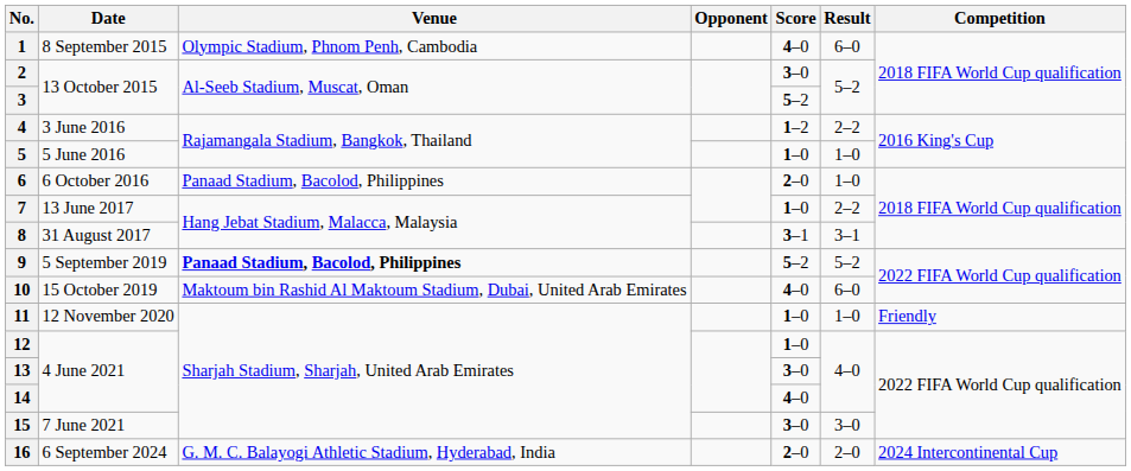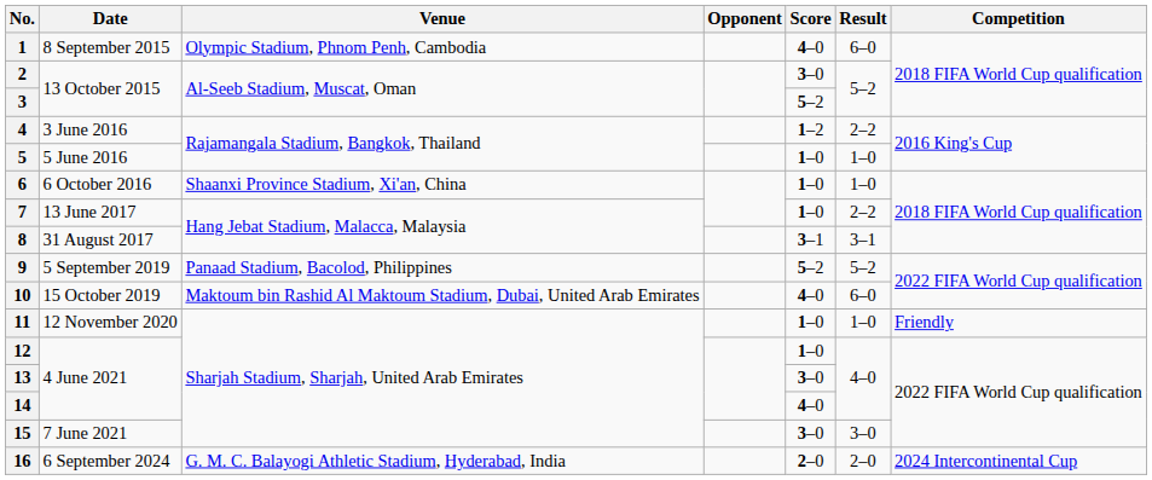 <table class="wikitable sortable plainrowheaders">
 <tr>
 <th scope=col>No.</th>
 <th scope=col data-sort-type=date>Date</th>
 <th scope=col>Venue</th>
 <th scope=col>Opponent</th>
 <th scope=col>Score</th>
 <th scope=col>Result</th>
 <th scope=col>Competition</th>
 </tr>
 <tr>
 <th scope=row>1</th>
 <td>8 September 2015</td>
 <td><a href='#'>Olympic Stadium</a>, <a href='#'>Phnom Penh</a>, Cambodia</td>
 <td></td>
 <td align=center><strong>4</strong>–0</td>
 <td align=center>6–0</td>
 <td rowspan=3><a href='#'>2018 FIFA World Cup qualification</a></td>
 </tr>
 <tr>
 <th scope=row>2</th>
 <td rowspan=2>13 October 2015</td>
 <td rowspan=2><a href='#'>Al-Seeb Stadium</a>, <a href='#'>Muscat</a>, Oman</td>
 <td rowspan=2></td>
 <td align=center><strong>3</strong>–0</td>
 <td rowspan=2 align=center>5–2</td>
 </tr>
 <tr>
 <th scope=row>3</th>
 <td align=center><strong>5</strong>–2</td>
 </tr>
 <tr>
 <th scope=row>4</th>
 <td>3 June 2016</td>
 <td rowspan=2><a href='#'>Rajamangala Stadium</a>, <a href='#'>Bangkok</a>, Thailand</td>
 <td></td>
 <td align=center><strong>1</strong>–2</td>
 <td align=center>2–2 </td>
 <td rowspan=2><a href='#'>2016 King's Cup</a></td>
 </tr>
 <tr>
 <th scope=row>5</th>
 <td>5 June 2016</td>
 <td></td>
 <td align=center><strong>1</strong>–0</td>
 <td align=center>1–0</td>
 </tr>
 <tr>
 <th scope=row>6</th>
 <td>6 October 2016</td>
-<td><a href='#'>Panaad Stadium</a>, <a href='#'>Bacolod</a>, Philippines</td>
+<td><a href='#'>Shaanxi Province Stadium</a>, <a href='#'>Xi'an</a>, China</td>
 <td rowspan=2></td>
-<td align=center><strong>2</strong>–0</td>
+<td align=center><strong>1</strong>–0</td>
 <td align=center>1–0</td>
 <td rowspan=3><a href='#'>2018 FIFA World Cup qualification</a></td>
 </tr>
 <tr>
 <th scope=row>7</th>
 <td>13 June 2017</td>
 <td rowspan=2><a href='#'>Hang Jebat Stadium</a>, <a href='#'>Malacca</a>, Malaysia</td>
 <td align=center><strong>1</strong>–0</td>
 <td align=center>2–2</td>
 </tr>
 <tr>
 <th scope=row>8</th>
 <td>31 August 2017</td>
 <td></td>
 <td align=center><strong>3</strong>–1</td>
 <td align=center>3–1</td>
 </tr>
 <tr>
 <th scope=row>9</th>
 <td>5 September 2019</td>
-<td><strong><a href='#'>Panaad Stadium</a>, <a href='#'>Bacolod</a>, Philippines</strong></td>
+<td><a href='#'>Panaad Stadium</a>, <a href='#'>Bacolod</a>, Philippines</td>
 <td></td>
 <td align=center><strong>5</strong>–2</td>
 <td align=center>5–2</td>
 <td rowspan=2><a href='#'>2022 FIFA World Cup qualification</a></td>
 </tr>
 <tr>
 <th scope=row>10</th>
 <td>15 October 2019</td>
 <td><a href='#'>Maktoum bin Rashid Al Maktoum Stadium</a>, <a href='#'>Dubai</a>, United Arab Emirates</td>
 <td></td>
 <td align=center><strong>4</strong>–0</td>
 <td align=center>6–0</td>
 </tr>
 <tr>
 <th scope=row>11</th>
 <td>12 November 2020</td>
 <td rowspan=5><a href='#'>Sharjah Stadium</a>, <a href='#'>Sharjah</a>, United Arab Emirates</td>
 <td></td>
 <td align=center><strong>1</strong>–0</td>
 <td align=center>1–0</td>
 <td><a href='#'>Friendly</a></td>
 </tr>
 <tr>
 <th scope=row>12</th>
 <td rowspan=3>4 June 2021</td>
 <td rowspan=3></td>
 <td align=center><strong>1</strong>–0</td>
 <td rowspan=3 align=center>4–0</td>
 <td rowspan=4>2022 FIFA World Cup qualification</td>
 </tr>
 <tr>
 <th scope=row>13</th>
 <td align=center><strong>3</strong>–0</td>
 </tr>
 <tr>
 <th scope=row>14</th>
 <td align=center><strong>4</strong>–0</td>
 </tr>
 <tr>
 <th scope=row>15</th>
 <td>7 June 2021</td>
 <td></td>
 <td align=center><strong>3</strong>–0</td>
 <td align=center>3–0</td>
 </tr>
 <tr>
 <th scope=row>16</th>
 <td>6 September 2024</td>
 <td><a href='#'>G. M. C. Balayogi Athletic Stadium</a>, <a href='#'>Hyderabad</a>, India</td>
 <td></td>
 <td align=center><strong>2</strong>–0</td>
 <td align=center>2–0</td>
 <td><a href='#'>2024 Intercontinental Cup</a></td>
 </tr>
 </table>
